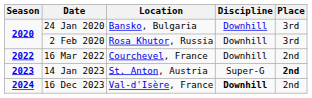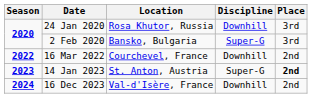 <table class="wikitable" style="text-align:center; font-size:95%;">
 <tr>
 <th>Season</th>
 <th>Date</th>
 <th>Location</th>
 <th>Discipline</th>
 <th>Place</th>
 </tr>
 <tr>
 <td rowspan=2><strong><a href='#'>2020</a></strong></td>
 <td align=right>24 Jan 2020</td>
-<td align=left> <a href='#'>Bansko</a>, Bulgaria</td>
+<td align=left> <a href='#'>Rosa Khutor</a>, Russia</td>
 <td><a href='#'>Downhill</a></td>
 <td>3rd</td>
 </tr>
 <tr>
 <td align=right>2 Feb 2020</td>
-<td align=left> <a href='#'>Rosa Khutor</a>, Russia</td>
-<td>Downhill</td>
+<td align=left> <a href='#'>Bansko</a>, Bulgaria</td>
+<td><a href='#'>Super-G</a></td>
 <td>3rd</td>
 </tr>
 <tr>
 <td><strong><a href='#'>2022</a></strong></td>
 <td align=right>16 Mar 2022</td>
 <td align=left> <a href='#'>Courchevel</a>, France</td>
 <td>Downhill</td>
 <td>2nd</td>
 </tr>
 <tr>
 <td><strong><a href='#'>2023</a></strong></td>
 <td align=right>14 Jan 2023</td>
 <td align=left> <a href='#'>St. Anton</a>, Austria</td>
 <td>Super-G</td>
 <td><strong>2nd</strong></td>
 </tr>
 <tr>
 <td rowspan=1><strong><a href='#'>2024</a></strong></td>
 <td align=right>16 Dec 2023</td>
 <td align=left> <a href='#'>Val-d'Isère</a>, France</td>
-<td><strong>Downhill</strong></td>
+<td>Downhill</td>
 <td>2nd</td>
 </tr>
 </table>
